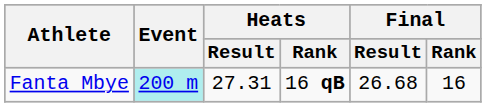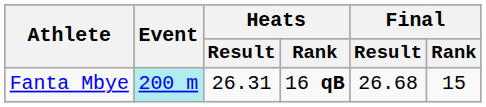 <table class="wikitable" style="font-size:90%">
 <tr>
 <th rowspan=2>Athlete</th>
 <th rowspan=2>Event</th>
 <th colspan=2>Heats</th>
 <th colspan=2>Final</th>
 </tr>
 <tr style="font-size:95%">
 <th>Result</th>
 <th>Rank</th>
 <th>Result</th>
 <th>Rank</th>
 </tr>
 <tr align=center>
 <td align=left><a href='#'>Fanta Mbye</a></td>
 <td align=left style="background: paleturquoise;"><a href='#'>200 m</a></td>
-<td>27.31</td>
+<td>26.31</td>
 <td>16 <strong>qB</strong></td>
 <td>26.68</td>
-<td>16</td>
+<td>15</td>
 </tr>
 </table>
